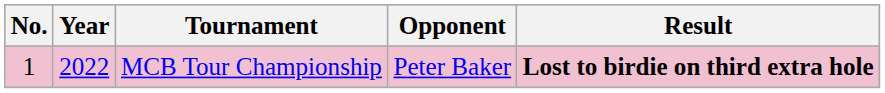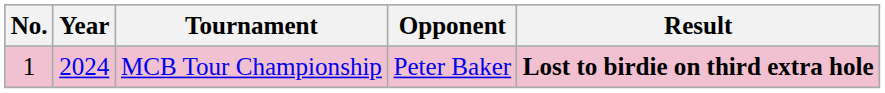 <table class="wikitable" style="font-size:95%;">
 <tr>
 <th>No.</th>
 <th>Year</th>
 <th>Tournament</th>
 <th>Opponent</th>
 <th>Result</th>
 </tr>
 <tr style="background:#F2C1D1;">
 <td align=center>1</td>
-<td><a href='#'>2022</a></td>
+<td><a href='#'>2024</a></td>
 <td><a href='#'>MCB Tour Championship</a></td>
 <td> <a href='#'>Peter Baker</a></td>
 <td><strong>Lost to birdie on third extra hole</strong></td>
 </tr>
 </table>
